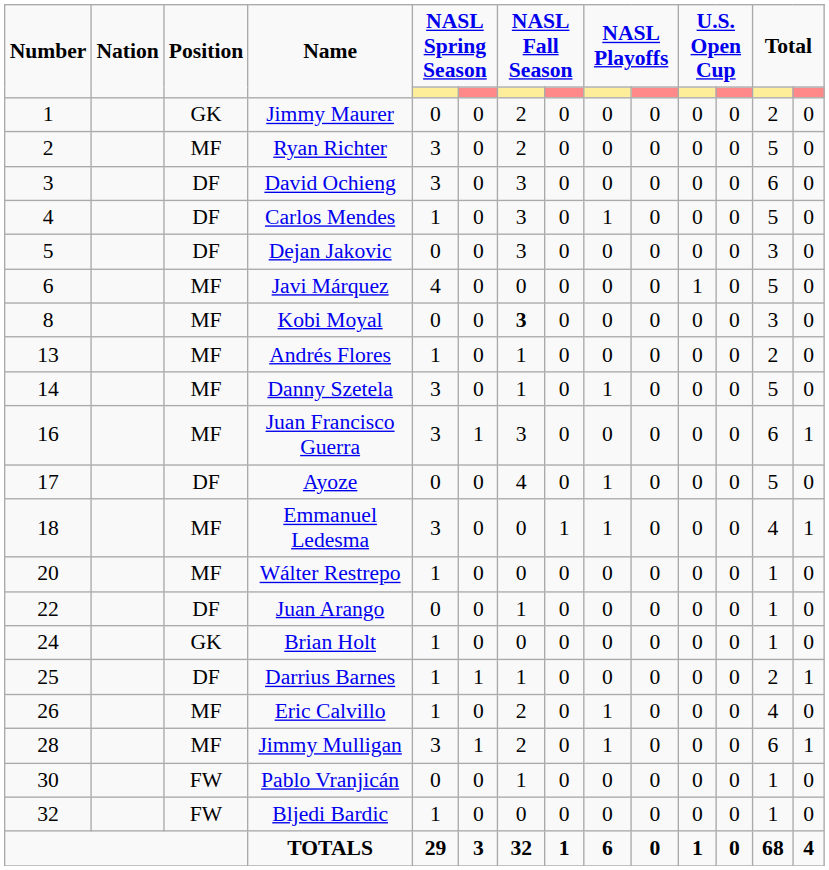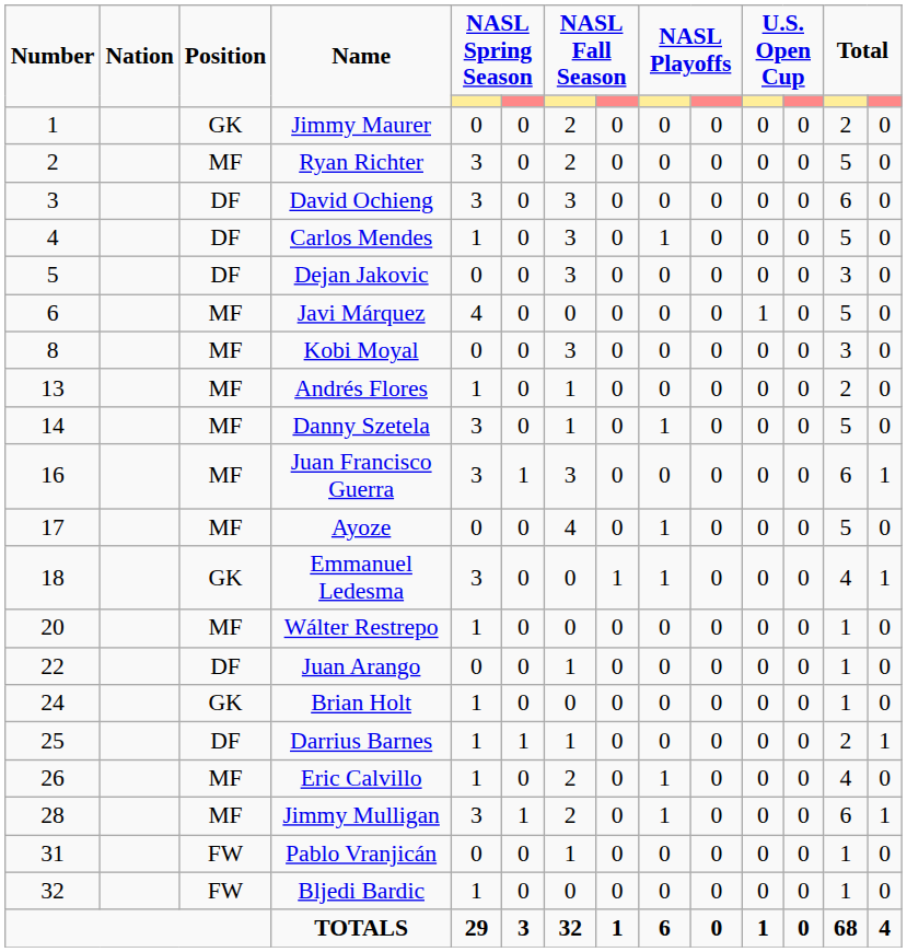 <table class="wikitable" style="text-align:center;">
 <tr>
 <td rowspan="2"  style="width:10%; text-align:center;"><strong>Number</strong></td>
 <td rowspan="2"  style="width:5%; text-align:center;"><strong>Nation</strong></td>
 <td rowspan="2"  style="width:5%; text-align:center;"><strong>Position</strong></td>
 <td rowspan="2"  style="width:20%; text-align:center;"><strong>Name</strong></td>
 <td colspan="2" style="text-align:center;"><strong><a href='#'>NASL Spring Season</a></strong></td>
 <td colspan="2" style="text-align:center;"><strong><a href='#'>NASL Fall Season</a></strong></td>
 <td colspan="2" style="text-align:center;"><strong><a href='#'>NASL Playoffs</a></strong></td>
 <td colspan="2" style="text-align:center;"><strong><a href='#'>U.S. Open Cup</a></strong></td>
 <td colspan="2" style="text-align:center;"><strong>Total</strong></td>
 </tr>
 <tr>
 <th style="width:60px; background:#fe9;"></th>
 <th style="width:60px; background:#ff8888;"></th>
 <th style="width:60px; background:#fe9;"></th>
 <th style="width:60px; background:#ff8888;"></th>
 <th style="width:60px; background:#fe9;"></th>
 <th style="width:60px; background:#ff8888;"></th>
 <th style="width:60px; background:#fe9;"></th>
 <th style="width:60px; background:#ff8888;"></th>
 <th style="width:60px; background:#fe9;"></th>
 <th style="width:60px; background:#ff8888;"></th>
 </tr>
 <tr>
 <td>1</td>
 <td></td>
 <td>GK</td>
 <td><a href='#'>Jimmy Maurer</a></td>
 <td>0</td>
 <td>0</td>
 <td>2</td>
 <td>0</td>
 <td>0</td>
 <td>0</td>
 <td>0</td>
 <td>0</td>
 <td>2</td>
 <td>0</td>
 </tr>
 <tr>
 <td>2</td>
 <td></td>
 <td>MF</td>
 <td><a href='#'>Ryan Richter</a></td>
 <td>3</td>
 <td>0</td>
 <td>2</td>
 <td>0</td>
 <td>0</td>
 <td>0</td>
 <td>0</td>
 <td>0</td>
 <td>5</td>
 <td>0</td>
 </tr>
 <tr>
 <td>3</td>
 <td></td>
 <td>DF</td>
 <td><a href='#'>David Ochieng</a></td>
 <td>3</td>
 <td>0</td>
 <td>3</td>
 <td>0</td>
 <td>0</td>
 <td>0</td>
 <td>0</td>
 <td>0</td>
 <td>6</td>
 <td>0</td>
 </tr>
 <tr>
 <td>4</td>
 <td></td>
 <td>DF</td>
 <td><a href='#'>Carlos Mendes</a></td>
 <td>1</td>
 <td>0</td>
 <td>3</td>
 <td>0</td>
 <td>1</td>
 <td>0</td>
 <td>0</td>
 <td>0</td>
 <td>5</td>
 <td>0</td>
 </tr>
 <tr>
 <td>5</td>
 <td></td>
 <td>DF</td>
 <td><a href='#'>Dejan Jakovic</a></td>
 <td>0</td>
 <td>0</td>
 <td>3</td>
 <td>0</td>
 <td>0</td>
 <td>0</td>
 <td>0</td>
 <td>0</td>
 <td>3</td>
 <td>0</td>
 </tr>
 <tr>
 <td>6</td>
 <td></td>
 <td>MF</td>
 <td><a href='#'>Javi Márquez</a></td>
 <td>4</td>
 <td>0</td>
 <td>0</td>
 <td>0</td>
 <td>0</td>
 <td>0</td>
 <td>1</td>
 <td>0</td>
 <td>5</td>
 <td>0</td>
 </tr>
 <tr>
 <td>8</td>
 <td></td>
 <td>MF</td>
 <td><a href='#'>Kobi Moyal</a></td>
 <td>0</td>
 <td>0</td>
-<td><strong>3</strong></td>
+<td>3</td>
 <td>0</td>
 <td>0</td>
 <td>0</td>
 <td>0</td>
 <td>0</td>
 <td>3</td>
 <td>0</td>
 </tr>
 <tr>
 <td>13</td>
 <td></td>
 <td>MF</td>
 <td><a href='#'>Andrés Flores</a></td>
 <td>1</td>
 <td>0</td>
 <td>1</td>
 <td>0</td>
 <td>0</td>
 <td>0</td>
 <td>0</td>
 <td>0</td>
 <td>2</td>
 <td>0</td>
 </tr>
 <tr>
 <td>14</td>
 <td></td>
 <td>MF</td>
 <td><a href='#'>Danny Szetela</a></td>
 <td>3</td>
 <td>0</td>
 <td>1</td>
 <td>0</td>
 <td>1</td>
 <td>0</td>
 <td>0</td>
 <td>0</td>
 <td>5</td>
 <td>0</td>
 </tr>
 <tr>
 <td>16</td>
 <td></td>
 <td>MF</td>
 <td><a href='#'>Juan Francisco Guerra</a></td>
 <td>3</td>
 <td>1</td>
 <td>3</td>
 <td>0</td>
 <td>0</td>
 <td>0</td>
 <td>0</td>
 <td>0</td>
 <td>6</td>
 <td>1</td>
 </tr>
 <tr>
 <td>17</td>
 <td></td>
-<td>DF</td>
+<td>MF</td>
 <td><a href='#'>Ayoze</a></td>
 <td>0</td>
 <td>0</td>
 <td>4</td>
 <td>0</td>
 <td>1</td>
 <td>0</td>
 <td>0</td>
 <td>0</td>
 <td>5</td>
 <td>0</td>
 </tr>
 <tr>
 <td>18</td>
 <td></td>
-<td>MF</td>
+<td>GK</td>
 <td><a href='#'>Emmanuel Ledesma</a></td>
 <td>3</td>
 <td>0</td>
 <td>0</td>
 <td>1</td>
 <td>1</td>
 <td>0</td>
 <td>0</td>
 <td>0</td>
 <td>4</td>
 <td>1</td>
 </tr>
 <tr>
 <td>20</td>
 <td></td>
 <td>MF</td>
 <td><a href='#'>Wálter Restrepo</a></td>
 <td>1</td>
 <td>0</td>
 <td>0</td>
 <td>0</td>
 <td>0</td>
 <td>0</td>
 <td>0</td>
 <td>0</td>
 <td>1</td>
 <td>0</td>
 </tr>
 <tr>
 <td>22</td>
 <td></td>
 <td>DF</td>
 <td><a href='#'>Juan Arango</a></td>
 <td>0</td>
 <td>0</td>
 <td>1</td>
 <td>0</td>
 <td>0</td>
 <td>0</td>
 <td>0</td>
 <td>0</td>
 <td>1</td>
 <td>0</td>
 </tr>
 <tr>
 <td>24</td>
 <td></td>
 <td>GK</td>
 <td><a href='#'>Brian Holt</a></td>
 <td>1</td>
 <td>0</td>
 <td>0</td>
 <td>0</td>
 <td>0</td>
 <td>0</td>
 <td>0</td>
 <td>0</td>
 <td>1</td>
 <td>0</td>
 </tr>
 <tr>
 <td>25</td>
 <td></td>
 <td>DF</td>
 <td><a href='#'>Darrius Barnes</a></td>
 <td>1</td>
 <td>1</td>
 <td>1</td>
 <td>0</td>
 <td>0</td>
 <td>0</td>
 <td>0</td>
 <td>0</td>
 <td>2</td>
 <td>1</td>
 </tr>
 <tr>
 <td>26</td>
 <td></td>
 <td>MF</td>
 <td><a href='#'>Eric Calvillo</a></td>
 <td>1</td>
 <td>0</td>
 <td>2</td>
 <td>0</td>
 <td>1</td>
 <td>0</td>
 <td>0</td>
 <td>0</td>
 <td>4</td>
 <td>0</td>
 </tr>
 <tr>
 <td>28</td>
 <td></td>
 <td>MF</td>
 <td><a href='#'>Jimmy Mulligan</a></td>
 <td>3</td>
 <td>1</td>
 <td>2</td>
 <td>0</td>
 <td>1</td>
 <td>0</td>
 <td>0</td>
 <td>0</td>
 <td>6</td>
 <td>1</td>
 </tr>
 <tr>
-<td>30</td>
+<td>31</td>
 <td></td>
 <td>FW</td>
 <td><a href='#'>Pablo Vranjicán</a></td>
 <td>0</td>
 <td>0</td>
 <td>1</td>
 <td>0</td>
 <td>0</td>
 <td>0</td>
 <td>0</td>
 <td>0</td>
 <td>1</td>
 <td>0</td>
 </tr>
 <tr>
 <td>32</td>
 <td></td>
 <td>FW</td>
 <td><a href='#'>Bljedi Bardic</a></td>
 <td>1</td>
 <td>0</td>
 <td>0</td>
 <td>0</td>
 <td>0</td>
 <td>0</td>
 <td>0</td>
 <td>0</td>
 <td>1</td>
 <td>0</td>
 </tr>
 <tr>
 <td colspan="3"></td>
 <td><strong>TOTALS</strong></td>
 <td><strong>29</strong></td>
 <td><strong>3</strong></td>
 <td><strong>32</strong></td>
 <td><strong>1</strong></td>
 <td><strong>6</strong></td>
 <td><strong>0</strong></td>
 <td><strong>1</strong></td>
 <td><strong>0</strong></td>
 <td><strong>68</strong></td>
 <td><strong>4</strong></td>
 </tr>
 </table>
